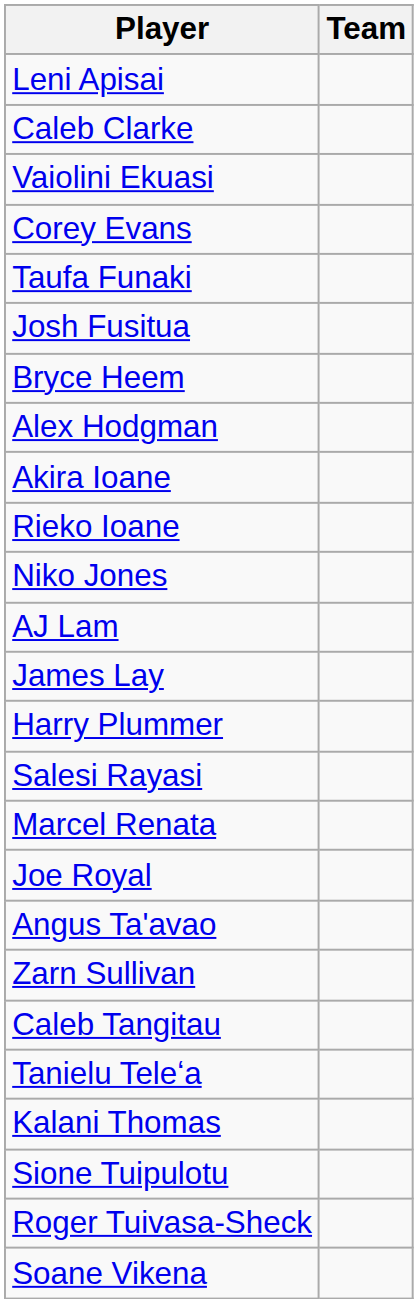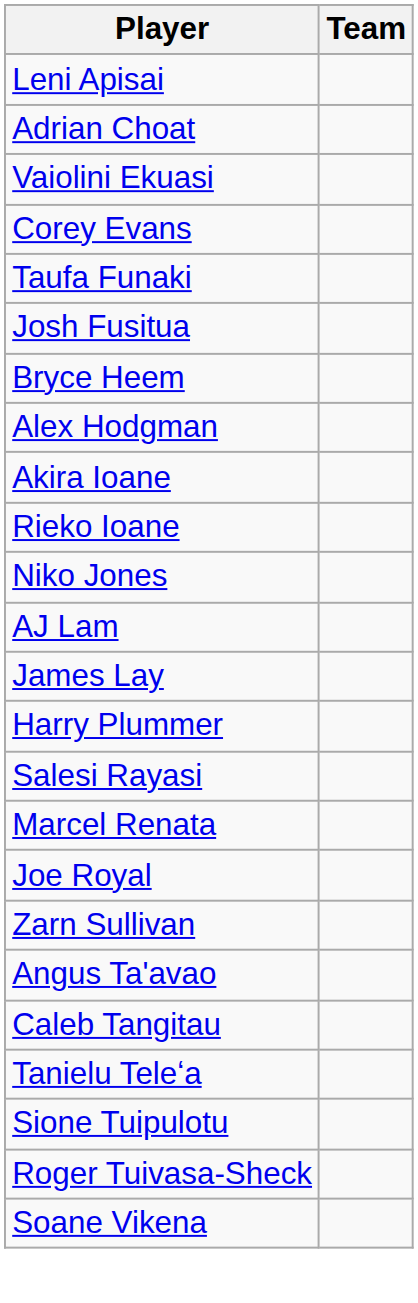 <table class="wikitable">
 <tr>
 <th>Player</th>
 <th>Team</th>
 </tr>
 <tr>
 <td><a href='#'>Leni Apisai</a></td>
 <td></td>
 </tr>
 <tr>
-<td><a href='#'>Caleb Clarke</a></td>
+<td><a href='#'>Adrian Choat</a></td>
 <td></td>
 </tr>
 <tr>
 <td><a href='#'>Vaiolini Ekuasi</a></td>
 <td></td>
 </tr>
 <tr>
 <td><a href='#'>Corey Evans</a></td>
 <td></td>
 </tr>
 <tr>
 <td><a href='#'>Taufa Funaki</a></td>
 <td></td>
 </tr>
 <tr>
 <td><a href='#'>Josh Fusitua</a></td>
 <td></td>
 </tr>
 <tr>
 <td><a href='#'>Bryce Heem</a></td>
 <td></td>
 </tr>
 <tr>
 <td><a href='#'>Alex Hodgman</a></td>
 <td></td>
 </tr>
 <tr>
 <td><a href='#'>Akira Ioane</a></td>
 <td></td>
 </tr>
 <tr>
 <td><a href='#'>Rieko Ioane</a></td>
 <td></td>
 </tr>
 <tr>
 <td><a href='#'>Niko Jones</a></td>
 <td></td>
 </tr>
 <tr>
 <td><a href='#'>AJ Lam</a></td>
 <td></td>
 </tr>
 <tr>
 <td><a href='#'>James Lay</a></td>
 <td></td>
 </tr>
 <tr>
 <td><a href='#'>Harry Plummer</a></td>
 <td></td>
 </tr>
 <tr>
 <td><a href='#'>Salesi Rayasi</a></td>
 <td></td>
 </tr>
 <tr>
 <td><a href='#'>Marcel Renata</a></td>
 <td></td>
 </tr>
 <tr>
 <td><a href='#'>Joe Royal</a></td>
 <td></td>
 </tr>
 <tr>
-<td><a href='#'>Angus Ta'avao</a></td>
+<td><a href='#'>Zarn Sullivan</a></td>
 <td></td>
 </tr>
 <tr>
-<td><a href='#'>Zarn Sullivan</a></td>
+<td><a href='#'>Angus Ta'avao</a></td>
 <td></td>
 </tr>
 <tr>
 <td><a href='#'>Caleb Tangitau</a></td>
 <td></td>
 </tr>
 <tr>
 <td><a href='#'>Tanielu Teleʻa</a></td>
-<td></td>
-</tr>
-<tr>
-<td><a href='#'>Kalani Thomas</a></td>
 <td></td>
 </tr>
 <tr>
 <td><a href='#'>Sione Tuipulotu</a></td>
 <td></td>
 </tr>
 <tr>
 <td><a href='#'>Roger Tuivasa-Sheck</a></td>
 <td></td>
 </tr>
 <tr>
 <td><a href='#'>Soane Vikena</a></td>
 <td></td>
 </tr>
 </table>
